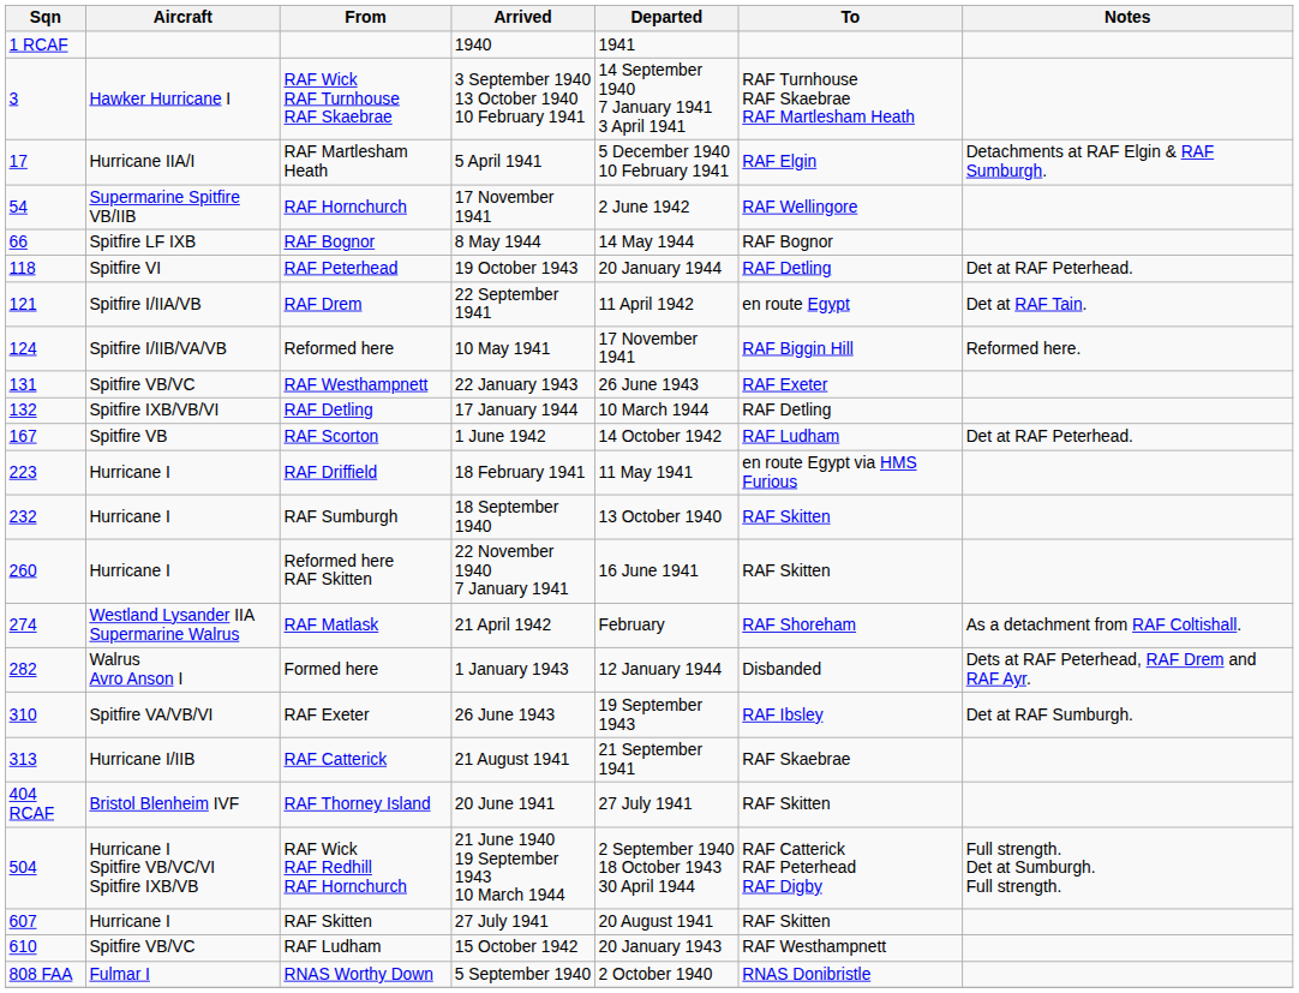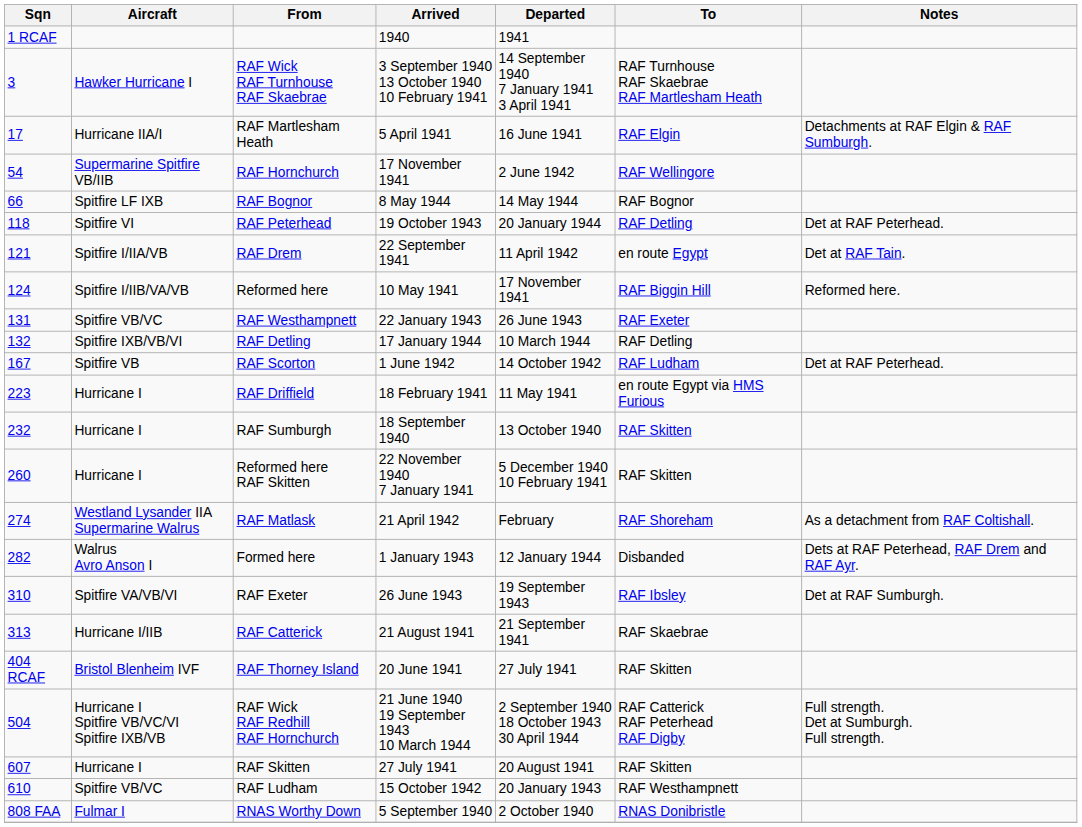 <table class="wikitable">
 <tr>
 <th>Sqn</th>
 <th>Aircraft</th>
 <th>From</th>
 <th>Arrived</th>
 <th>Departed</th>
 <th>To</th>
 <th>Notes</th>
 </tr>
 <tr>
 <td><a href='#'>1 RCAF</a></td>
 <td></td>
 <td></td>
 <td>1940</td>
 <td>1941</td>
 <td></td>
 <td></td>
 </tr>
 <tr>
 <td><a href='#'>3</a></td>
 <td><a href='#'>Hawker Hurricane</a> I</td>
 <td><a href='#'>RAF Wick</a><br><a href='#'>RAF Turnhouse</a><br><a href='#'>RAF Skaebrae</a></td>
 <td>3 September 1940<br>13 October 1940<br>10 February 1941</td>
 <td>14 September 1940<br>7 January 1941<br>3 April 1941</td>
 <td>RAF Turnhouse<br>RAF Skaebrae<br><a href='#'>RAF Martlesham Heath</a></td>
 <td></td>
 </tr>
 <tr>
 <td><a href='#'>17</a></td>
 <td>Hurricane IIA/I</td>
 <td>RAF Martlesham Heath</td>
 <td>5 April 1941</td>
-<td>5 December 1940<br>10 February 1941</td>
+<td>16 June 1941</td>
 <td><a href='#'>RAF Elgin</a></td>
 <td>Detachments at RAF Elgin & <a href='#'>RAF Sumburgh</a>.</td>
 </tr>
 <tr>
 <td><a href='#'>54</a></td>
 <td><a href='#'>Supermarine Spitfire</a> VB/IIB</td>
 <td><a href='#'>RAF Hornchurch</a></td>
 <td>17 November 1941</td>
 <td>2 June 1942</td>
 <td><a href='#'>RAF Wellingore</a></td>
 <td></td>
 </tr>
 <tr>
 <td><a href='#'>66</a></td>
 <td>Spitfire LF IXB</td>
 <td><a href='#'>RAF Bognor</a></td>
 <td>8 May 1944</td>
 <td>14 May 1944</td>
 <td>RAF Bognor</td>
 <td></td>
 </tr>
 <tr>
 <td><a href='#'>118</a></td>
 <td>Spitfire VI</td>
 <td><a href='#'>RAF Peterhead</a></td>
 <td>19 October 1943</td>
 <td>20 January 1944</td>
 <td><a href='#'>RAF Detling</a></td>
 <td>Det at RAF Peterhead.</td>
 </tr>
 <tr>
 <td><a href='#'>121</a></td>
 <td>Spitfire I/IIA/VB</td>
 <td><a href='#'>RAF Drem</a></td>
 <td>22 September 1941</td>
 <td>11 April 1942</td>
 <td>en route <a href='#'>Egypt</a></td>
 <td>Det at <a href='#'>RAF Tain</a>.</td>
 </tr>
 <tr>
 <td><a href='#'>124</a></td>
 <td>Spitfire I/IIB/VA/VB</td>
 <td>Reformed here</td>
 <td>10 May 1941</td>
 <td>17 November 1941</td>
 <td><a href='#'>RAF Biggin Hill</a></td>
 <td>Reformed here.</td>
 </tr>
 <tr>
 <td><a href='#'>131</a></td>
 <td>Spitfire VB/VC</td>
 <td><a href='#'>RAF Westhampnett</a></td>
 <td>22 January 1943</td>
 <td>26 June 1943</td>
 <td><a href='#'>RAF Exeter</a></td>
 <td></td>
 </tr>
 <tr>
 <td><a href='#'>132</a></td>
 <td>Spitfire IXB/VB/VI</td>
 <td><a href='#'>RAF Detling</a></td>
 <td>17 January 1944</td>
 <td>10 March 1944</td>
 <td>RAF Detling</td>
 <td></td>
 </tr>
 <tr>
 <td><a href='#'>167</a></td>
 <td>Spitfire VB</td>
 <td><a href='#'>RAF Scorton</a></td>
 <td>1 June 1942</td>
 <td>14 October 1942</td>
 <td><a href='#'>RAF Ludham</a></td>
 <td>Det at RAF Peterhead.</td>
 </tr>
 <tr>
 <td><a href='#'>223</a></td>
 <td>Hurricane I</td>
 <td><a href='#'>RAF Driffield</a></td>
 <td>18 February 1941</td>
 <td>11 May 1941</td>
 <td>en route Egypt via <a href='#'>HMS Furious</a></td>
 <td></td>
 </tr>
 <tr>
 <td><a href='#'>232</a></td>
 <td>Hurricane I</td>
 <td>RAF Sumburgh</td>
 <td>18 September 1940</td>
 <td>13 October 1940</td>
 <td><a href='#'>RAF Skitten</a></td>
 <td></td>
 </tr>
 <tr>
 <td><a href='#'>260</a></td>
 <td>Hurricane I</td>
 <td>Reformed here<br>RAF Skitten</td>
 <td>22 November 1940<br>7 January 1941</td>
-<td>16 June 1941</td>
+<td>5 December 1940<br>10 February 1941</td>
 <td>RAF Skitten</td>
 <td></td>
 </tr>
 <tr>
 <td><a href='#'>274</a></td>
 <td><a href='#'>Westland Lysander</a> IIA<br><a href='#'>Supermarine Walrus</a></td>
 <td><a href='#'>RAF Matlask</a></td>
 <td>21 April 1942</td>
 <td>February</td>
 <td><a href='#'>RAF Shoreham</a></td>
 <td>As a detachment from <a href='#'>RAF Coltishall</a>.</td>
 </tr>
 <tr>
 <td><a href='#'>282</a></td>
 <td>Walrus<br><a href='#'>Avro Anson</a> I</td>
 <td>Formed here</td>
 <td>1 January 1943</td>
 <td>12 January 1944</td>
 <td>Disbanded</td>
 <td>Dets at RAF Peterhead, <a href='#'>RAF Drem</a> and <a href='#'>RAF Ayr</a>.</td>
 </tr>
 <tr>
 <td><a href='#'>310</a></td>
 <td>Spitfire VA/VB/VI</td>
 <td>RAF Exeter</td>
 <td>26 June 1943</td>
 <td>19 September 1943</td>
 <td><a href='#'>RAF Ibsley</a></td>
 <td>Det at RAF Sumburgh.</td>
 </tr>
 <tr>
 <td><a href='#'>313</a></td>
 <td>Hurricane I/IIB</td>
 <td><a href='#'>RAF Catterick</a></td>
 <td>21 August 1941</td>
 <td>21 September 1941</td>
 <td>RAF Skaebrae</td>
 <td></td>
 </tr>
 <tr>
 <td><a href='#'>404 RCAF</a></td>
 <td><a href='#'>Bristol Blenheim</a> IVF</td>
 <td><a href='#'>RAF Thorney Island</a></td>
 <td>20 June 1941</td>
 <td>27 July 1941</td>
 <td>RAF Skitten</td>
 <td></td>
 </tr>
 <tr>
 <td><a href='#'>504</a></td>
 <td>Hurricane I<br>Spitfire VB/VC/VI<br>Spitfire IXB/VB</td>
 <td>RAF Wick<br><a href='#'>RAF Redhill</a><br><a href='#'>RAF Hornchurch</a></td>
 <td>21 June 1940<br>19 September 1943<br>10 March 1944</td>
 <td>2 September 1940<br>18 October 1943<br>30 April 1944</td>
 <td>RAF Catterick<br>RAF Peterhead<br><a href='#'>RAF Digby</a></td>
 <td>Full strength.<br>Det at Sumburgh.<br>Full strength.</td>
 </tr>
 <tr>
 <td><a href='#'>607</a></td>
 <td>Hurricane I</td>
 <td>RAF Skitten</td>
 <td>27 July 1941</td>
 <td>20 August 1941</td>
 <td>RAF Skitten</td>
 <td></td>
 </tr>
 <tr>
 <td><a href='#'>610</a></td>
 <td>Spitfire VB/VC</td>
 <td>RAF Ludham</td>
 <td>15 October 1942</td>
 <td>20 January 1943</td>
 <td>RAF Westhampnett</td>
 <td></td>
 </tr>
 <tr>
 <td><a href='#'>808 FAA</a></td>
 <td><a href='#'>Fulmar I</a></td>
 <td><a href='#'>RNAS Worthy Down</a></td>
 <td>5 September 1940</td>
 <td>2 October 1940</td>
 <td><a href='#'>RNAS Donibristle</a></td>
 <td></td>
 </tr>
 <tr>
 </tr>
 </table>
